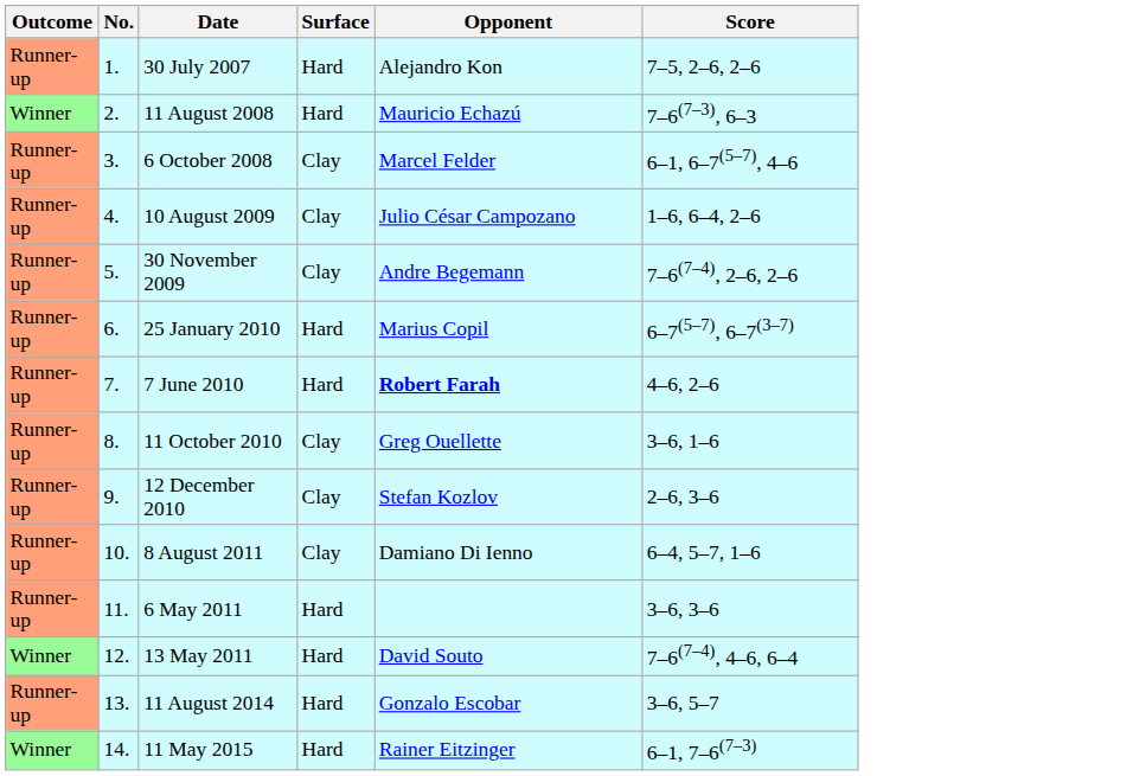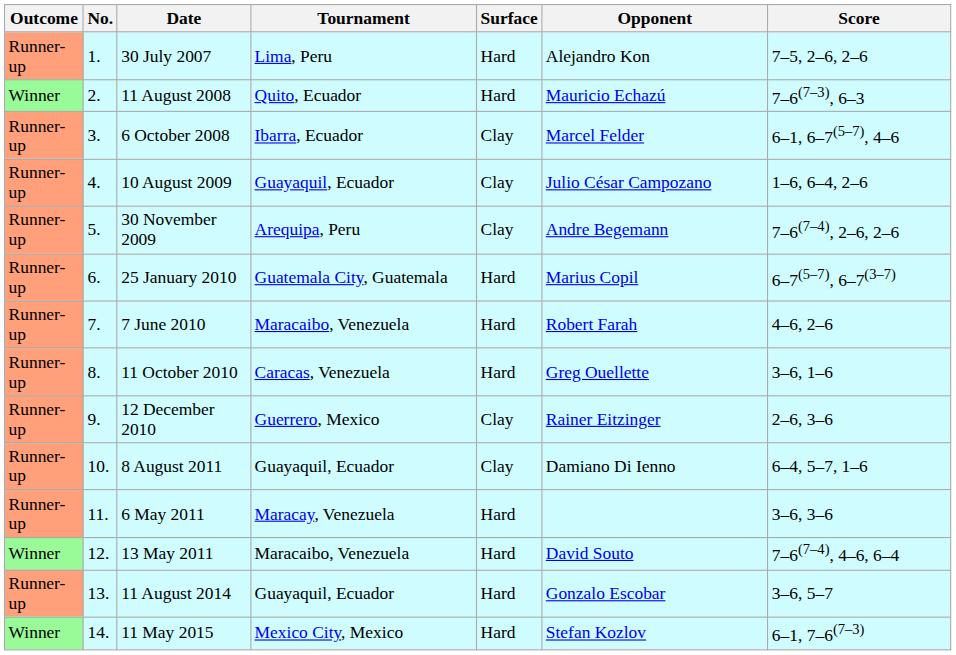 <table class="sortable wikitable">
 <tr>
 <th style="width:65px">Outcome</th>
 <th style="width:20px" class="unsortable">No.</th>
 <th style="width:115px">Date</th>
+<th style="width:200px">Tournament</th>
 <th style="width:50px">Surface</th>
 <th style="width:200px">Opponent</th>
 <th style="width:160px" class="unsortable">Score</th>
 </tr>
 <tr bgcolor=CFFCFF>
 <td style="background:#ffa07a;">Runner-up</td>
 <td>1.</td>
 <td>30 July 2007</td>
+<td><a href='#'>Lima</a>, Peru</td>
 <td>Hard</td>
 <td> Alejandro Kon</td>
 <td>7–5, 2–6, 2–6</td>
 </tr>
 <tr bgcolor=CFFCFF>
 <td style="background:#98FB98">Winner</td>
 <td>2.</td>
 <td>11 August 2008</td>
+<td><a href='#'>Quito</a>, Ecuador</td>
 <td>Hard</td>
 <td> <a href='#'>Mauricio Echazú</a></td>
 <td>7–6<sup>(7–3)</sup>, 6–3</td>
 </tr>
 <tr bgcolor=CFFCFF>
 <td style="background:#ffa07a;">Runner-up</td>
 <td>3.</td>
 <td>6 October 2008</td>
+<td><a href='#'>Ibarra</a>, Ecuador</td>
 <td>Clay</td>
 <td> <a href='#'>Marcel Felder</a></td>
 <td>6–1, 6–7<sup>(5–7)</sup>, 4–6</td>
 </tr>
 <tr bgcolor=CFFCFF>
 <td style="background:#ffa07a;">Runner-up</td>
 <td>4.</td>
 <td>10  August 2009</td>
+<td><a href='#'>Guayaquil</a>, Ecuador</td>
 <td>Clay</td>
 <td> <a href='#'>Julio César Campozano</a></td>
 <td>1–6, 6–4, 2–6</td>
 </tr>
 <tr bgcolor=CFFCFF>
 <td style="background:#ffa07a;">Runner-up</td>
 <td>5.</td>
 <td>30  November 2009</td>
+<td><a href='#'>Arequipa</a>, Peru</td>
 <td>Clay</td>
 <td> <a href='#'>Andre Begemann</a></td>
 <td>7–6<sup>(7–4)</sup>, 2–6, 2–6</td>
 </tr>
 <tr bgcolor=CFFCFF>
 <td style="background:#ffa07a;">Runner-up</td>
 <td>6.</td>
 <td>25 January 2010</td>
+<td><a href='#'>Guatemala City</a>, Guatemala</td>
 <td>Hard</td>
 <td> <a href='#'>Marius Copil</a></td>
 <td>6–7<sup>(5–7)</sup>, 6–7<sup>(3–7)</sup></td>
 </tr>
 <tr bgcolor=CFFCFF>
 <td style="background:#ffa07a;">Runner-up</td>
 <td>7.</td>
 <td>7 June 2010</td>
+<td><a href='#'>Maracaibo</a>, Venezuela</td>
 <td>Hard</td>
-<td><strong> <a href='#'>Robert Farah</a></strong></td>
+<td> <a href='#'>Robert Farah</a></td>
 <td>4–6, 2–6</td>
 </tr>
 <tr bgcolor=CFFCFF>
 <td style="background:#ffa07a;">Runner-up</td>
 <td>8.</td>
 <td>11 October 2010</td>
-<td>Clay</td>
+<td><a href='#'>Caracas</a>, Venezuela</td>
+<td>Hard</td>
 <td> <a href='#'>Greg Ouellette</a></td>
 <td>3–6, 1–6</td>
 </tr>
 <tr bgcolor=CFFCFF>
 <td style="background:#ffa07a;">Runner-up</td>
 <td>9.</td>
 <td>12 December 2010</td>
+<td><a href='#'>Guerrero</a>, Mexico</td>
 <td>Clay</td>
-<td> <a href='#'>Stefan Kozlov</a></td>
+<td> <a href='#'>Rainer Eitzinger</a></td>
 <td>2–6, 3–6</td>
 </tr>
 <tr bgcolor=CFFCFF>
 <td style="background:#ffa07a;">Runner-up</td>
 <td>10.</td>
 <td>8  August 2011</td>
+<td>Guayaquil, Ecuador</td>
 <td>Clay</td>
 <td> Damiano Di Ienno</td>
 <td>6–4, 5–7, 1–6</td>
 </tr>
 <tr bgcolor=CFFCFF>
 <td style="background:#ffa07a;">Runner-up</td>
 <td>11.</td>
 <td>6 May 2011</td>
+<td><a href='#'>Maracay</a>, Venezuela</td>
 <td>Hard</td>
 <td></td>
 <td>3–6, 3–6</td>
 </tr>
 <tr bgcolor=CFFCFF>
 <td style="background:#98FB98">Winner</td>
 <td>12.</td>
 <td>13 May 2011</td>
+<td>Maracaibo, Venezuela</td>
 <td>Hard</td>
 <td> <a href='#'>David Souto</a></td>
 <td>7–6<sup>(7–4)</sup>, 4–6, 6–4</td>
 </tr>
 <tr bgcolor=CFFCFF>
 <td style="background:#ffa07a;">Runner-up</td>
 <td>13.</td>
 <td>11 August 2014</td>
+<td>Guayaquil, Ecuador</td>
 <td>Hard</td>
 <td> <a href='#'>Gonzalo Escobar</a></td>
 <td>3–6, 5–7</td>
 </tr>
 <tr bgcolor=CFFCFF>
 <td style="background:#98FB98">Winner</td>
 <td>14.</td>
 <td>11 May 2015</td>
+<td><a href='#'>Mexico City</a>, Mexico</td>
 <td>Hard</td>
-<td> <a href='#'>Rainer Eitzinger</a></td>
+<td> <a href='#'>Stefan Kozlov</a></td>
 <td>6–1, 7–6<sup>(7–3)</sup></td>
 </tr>
 </table>
